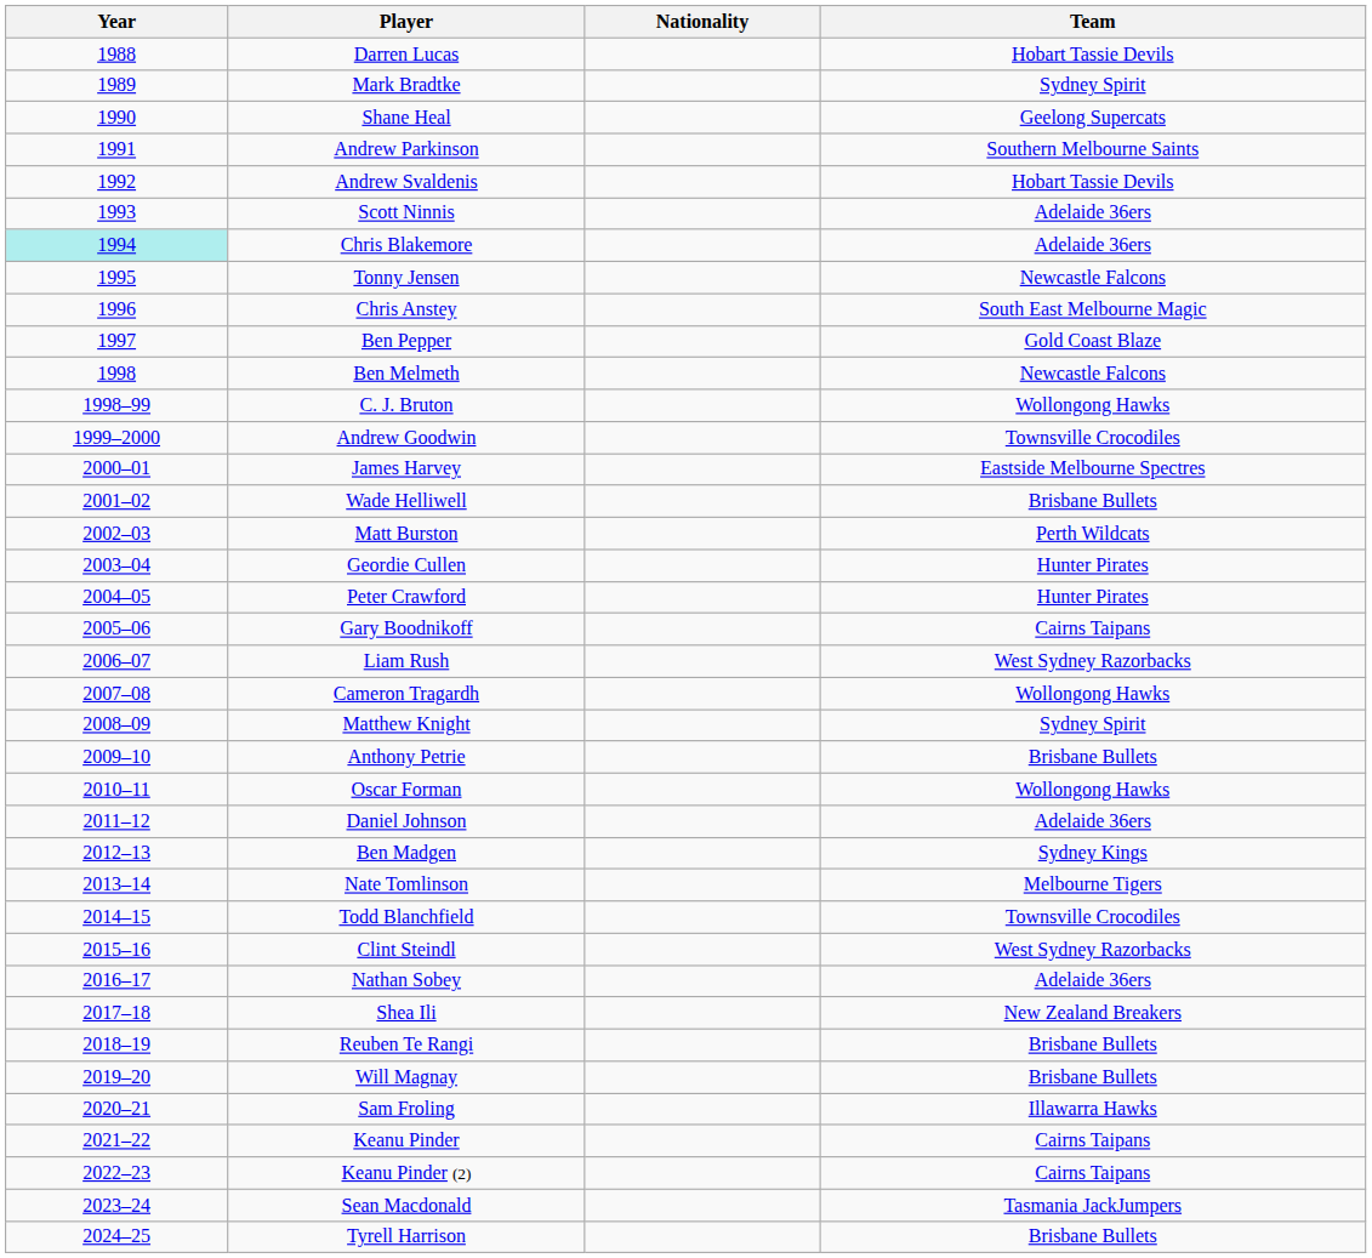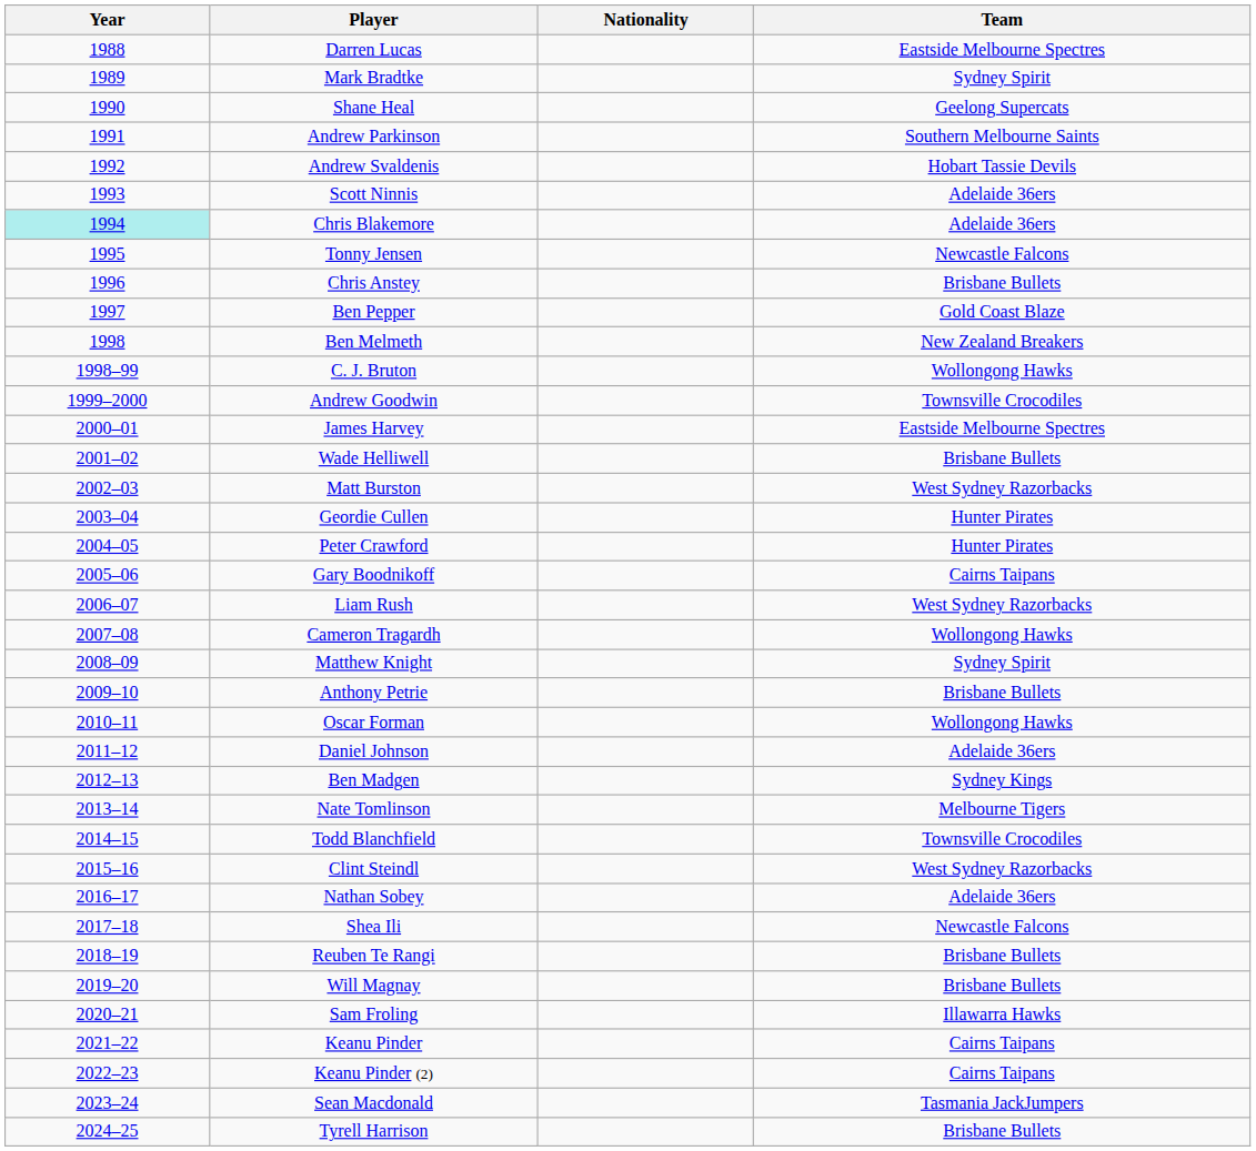 <table class="wikitable" style="width: 80%; text-align:center; font-size:90%">
 <tr>
 <th>Year</th>
 <th>Player</th>
 <th>Nationality</th>
 <th>Team</th>
 </tr>
 <tr>
 <td><a href='#'>1988</a></td>
 <td><a href='#'>Darren Lucas</a></td>
 <td></td>
-<td><a href='#'>Hobart Tassie Devils</a></td>
+<td><a href='#'>Eastside Melbourne Spectres</a></td>
 </tr>
 <tr>
 <td><a href='#'>1989</a></td>
 <td><a href='#'>Mark Bradtke</a></td>
 <td></td>
 <td><a href='#'>Sydney Spirit</a></td>
 </tr>
 <tr>
 <td><a href='#'>1990</a></td>
 <td><a href='#'>Shane Heal</a></td>
 <td></td>
 <td><a href='#'>Geelong Supercats</a></td>
 </tr>
 <tr>
 <td><a href='#'>1991</a></td>
 <td><a href='#'>Andrew Parkinson</a></td>
 <td></td>
 <td><a href='#'>Southern Melbourne Saints</a></td>
 </tr>
 <tr>
 <td><a href='#'>1992</a></td>
 <td><a href='#'>Andrew Svaldenis</a></td>
 <td></td>
 <td><a href='#'>Hobart Tassie Devils</a></td>
 </tr>
 <tr>
 <td><a href='#'>1993</a></td>
 <td><a href='#'>Scott Ninnis</a></td>
 <td></td>
 <td><a href='#'>Adelaide 36ers</a></td>
 </tr>
 <tr>
 <td style="background: paleturquoise;"><a href='#'>1994</a></td>
 <td><a href='#'>Chris Blakemore</a></td>
 <td></td>
 <td><a href='#'>Adelaide 36ers</a></td>
 </tr>
 <tr>
 <td><a href='#'>1995</a></td>
 <td><a href='#'>Tonny Jensen</a></td>
 <td></td>
 <td><a href='#'>Newcastle Falcons</a></td>
 </tr>
 <tr>
 <td><a href='#'>1996</a></td>
 <td><a href='#'>Chris Anstey</a></td>
 <td></td>
-<td><a href='#'>South East Melbourne Magic</a></td>
+<td><a href='#'>Brisbane Bullets</a></td>
 </tr>
 <tr>
 <td><a href='#'>1997</a></td>
 <td><a href='#'>Ben Pepper</a></td>
 <td></td>
 <td><a href='#'>Gold Coast Blaze</a></td>
 </tr>
 <tr>
 <td><a href='#'>1998</a></td>
 <td><a href='#'>Ben Melmeth</a></td>
 <td></td>
-<td><a href='#'>Newcastle Falcons</a></td>
+<td><a href='#'>New Zealand Breakers</a></td>
 </tr>
 <tr>
 <td><a href='#'>1998–99</a></td>
 <td><a href='#'>C. J. Bruton</a></td>
 <td></td>
 <td><a href='#'>Wollongong Hawks</a></td>
 </tr>
 <tr>
 <td><a href='#'>1999–2000</a></td>
 <td><a href='#'>Andrew Goodwin</a></td>
 <td></td>
 <td><a href='#'>Townsville Crocodiles</a></td>
 </tr>
 <tr>
 <td><a href='#'>2000–01</a></td>
 <td><a href='#'>James Harvey</a></td>
 <td></td>
 <td><a href='#'>Eastside Melbourne Spectres</a></td>
 </tr>
 <tr>
 <td><a href='#'>2001–02</a></td>
 <td><a href='#'>Wade Helliwell</a></td>
 <td></td>
 <td><a href='#'>Brisbane Bullets</a></td>
 </tr>
 <tr>
 <td><a href='#'>2002–03</a></td>
 <td><a href='#'>Matt Burston</a></td>
 <td></td>
-<td><a href='#'>Perth Wildcats</a></td>
+<td><a href='#'>West Sydney Razorbacks</a></td>
 </tr>
 <tr>
 <td><a href='#'>2003–04</a></td>
 <td><a href='#'>Geordie Cullen</a></td>
 <td></td>
 <td><a href='#'>Hunter Pirates</a></td>
 </tr>
 <tr>
 <td><a href='#'>2004–05</a></td>
 <td><a href='#'>Peter Crawford</a></td>
 <td></td>
 <td><a href='#'>Hunter Pirates</a></td>
 </tr>
 <tr>
 <td><a href='#'>2005–06</a></td>
 <td><a href='#'>Gary Boodnikoff</a></td>
 <td></td>
 <td><a href='#'>Cairns Taipans</a></td>
 </tr>
 <tr>
 <td><a href='#'>2006–07</a></td>
 <td><a href='#'>Liam Rush</a></td>
 <td></td>
 <td><a href='#'>West Sydney Razorbacks</a></td>
 </tr>
 <tr>
 <td><a href='#'>2007–08</a></td>
 <td><a href='#'>Cameron Tragardh</a></td>
 <td></td>
 <td><a href='#'>Wollongong Hawks</a></td>
 </tr>
 <tr>
 <td><a href='#'>2008–09</a></td>
 <td><a href='#'>Matthew Knight</a></td>
 <td></td>
 <td><a href='#'>Sydney Spirit</a></td>
 </tr>
 <tr>
 <td><a href='#'>2009–10</a></td>
 <td><a href='#'>Anthony Petrie</a></td>
 <td></td>
 <td><a href='#'>Brisbane Bullets</a></td>
 </tr>
 <tr>
 <td><a href='#'>2010–11</a></td>
 <td><a href='#'>Oscar Forman</a></td>
 <td></td>
 <td><a href='#'>Wollongong Hawks</a></td>
 </tr>
 <tr>
 <td><a href='#'>2011–12</a></td>
 <td><a href='#'>Daniel Johnson</a></td>
 <td></td>
 <td><a href='#'>Adelaide 36ers</a></td>
 </tr>
 <tr>
 <td><a href='#'>2012–13</a></td>
 <td><a href='#'>Ben Madgen</a></td>
 <td></td>
 <td><a href='#'>Sydney Kings</a></td>
 </tr>
 <tr>
 <td><a href='#'>2013–14</a></td>
 <td><a href='#'>Nate Tomlinson</a></td>
 <td></td>
 <td><a href='#'>Melbourne Tigers</a></td>
 </tr>
 <tr>
 <td><a href='#'>2014–15</a></td>
 <td><a href='#'>Todd Blanchfield</a></td>
 <td></td>
 <td><a href='#'>Townsville Crocodiles</a></td>
 </tr>
 <tr>
 <td><a href='#'>2015–16</a></td>
 <td><a href='#'>Clint Steindl</a></td>
 <td></td>
 <td><a href='#'>West Sydney Razorbacks</a></td>
 </tr>
 <tr>
 <td><a href='#'>2016–17</a></td>
 <td><a href='#'>Nathan Sobey</a></td>
 <td></td>
 <td><a href='#'>Adelaide 36ers</a></td>
 </tr>
 <tr>
 <td><a href='#'>2017–18</a></td>
 <td><a href='#'>Shea Ili</a></td>
 <td></td>
-<td><a href='#'>New Zealand Breakers</a></td>
+<td><a href='#'>Newcastle Falcons</a></td>
 </tr>
 <tr>
 <td><a href='#'>2018–19</a></td>
 <td><a href='#'>Reuben Te Rangi</a></td>
 <td></td>
 <td><a href='#'>Brisbane Bullets</a></td>
 </tr>
 <tr>
 <td><a href='#'>2019–20</a></td>
 <td><a href='#'>Will Magnay</a></td>
 <td></td>
 <td><a href='#'>Brisbane Bullets</a></td>
 </tr>
 <tr>
 <td><a href='#'>2020–21</a></td>
 <td><a href='#'>Sam Froling</a></td>
 <td></td>
 <td><a href='#'>Illawarra Hawks</a></td>
 </tr>
 <tr>
 <td><a href='#'>2021–22</a></td>
 <td><a href='#'>Keanu Pinder</a></td>
 <td></td>
 <td><a href='#'>Cairns Taipans</a></td>
 </tr>
 <tr>
 <td><a href='#'>2022–23</a></td>
 <td><a href='#'>Keanu Pinder</a> <small>(2)</small></td>
 <td></td>
 <td><a href='#'>Cairns Taipans</a></td>
 </tr>
 <tr>
 <td><a href='#'>2023–24</a></td>
 <td><a href='#'>Sean Macdonald</a></td>
 <td></td>
 <td><a href='#'>Tasmania JackJumpers</a></td>
 </tr>
 <tr>
 <td><a href='#'>2024–25</a></td>
 <td><a href='#'>Tyrell Harrison</a></td>
 <td></td>
 <td><a href='#'>Brisbane Bullets</a></td>
 </tr>
 </table>
